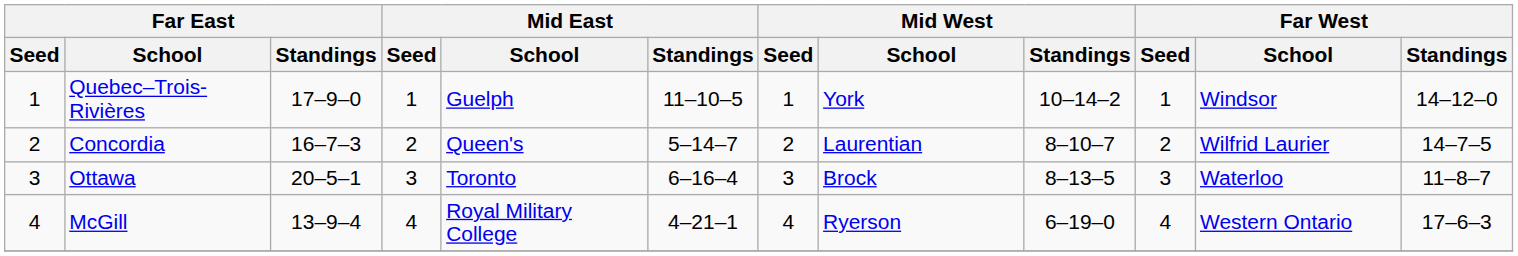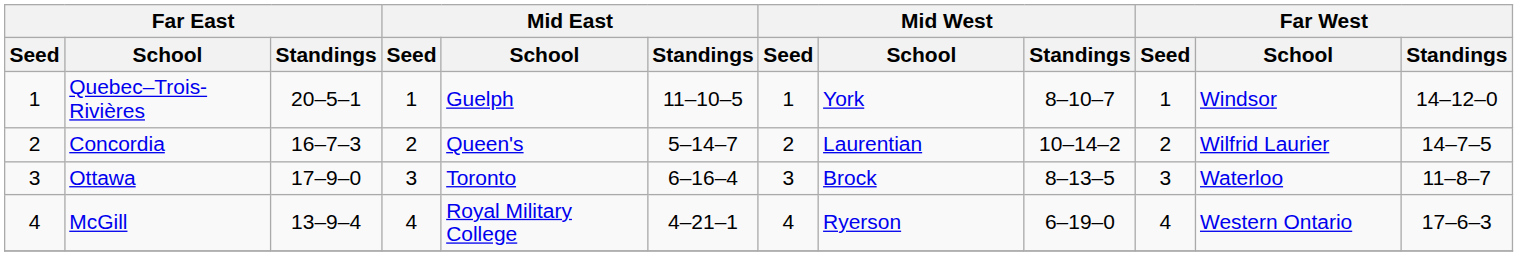 <table class="wikitable">
 <tr>
 <th colspan=3>Far East</th>
 <th colspan=3>Mid East</th>
 <th colspan=3>Mid West</th>
 <th colspan=3>Far West</th>
 </tr>
 <tr>
 <th>Seed</th>
 <th style="width:150px">School</th>
 <th>Standings</th>
 <th>Seed</th>
 <th style="width:150px">School</th>
 <th>Standings</th>
 <th>Seed</th>
 <th style="width:150px">School</th>
 <th>Standings</th>
 <th>Seed</th>
 <th style="width:150px">School</th>
 <th>Standings</th>
 </tr>
 <tr>
 <td align=center>1</td>
 <td><a href='#'>Quebec–Trois-Rivières</a></td>
-<td align=center>17–9–0</td>
+<td align=center>20–5–1</td>
 <td align=center>1</td>
 <td><a href='#'>Guelph</a></td>
 <td align=center>11–10–5</td>
 <td align=center>1</td>
 <td><a href='#'>York</a></td>
-<td align=center>10–14–2</td>
+<td align=center>8–10–7</td>
 <td align=center>1</td>
 <td><a href='#'>Windsor</a></td>
 <td align=center>14–12–0</td>
 </tr>
 <tr>
 <td align=center>2</td>
 <td><a href='#'>Concordia</a></td>
 <td align=center>16–7–3</td>
 <td align=center>2</td>
 <td><a href='#'>Queen's</a></td>
 <td align=center>5–14–7</td>
 <td align=center>2</td>
 <td><a href='#'>Laurentian</a></td>
-<td align=center>8–10–7</td>
+<td align=center>10–14–2</td>
 <td align=center>2</td>
 <td><a href='#'>Wilfrid Laurier</a></td>
 <td align=center>14–7–5</td>
 </tr>
 <tr>
 <td align=center>3</td>
 <td><a href='#'>Ottawa</a></td>
-<td align=center>20–5–1</td>
+<td align=center>17–9–0</td>
 <td align=center>3</td>
 <td><a href='#'>Toronto</a></td>
 <td align=center>6–16–4</td>
 <td align=center>3</td>
 <td><a href='#'>Brock</a></td>
 <td align=center>8–13–5</td>
 <td align=center>3</td>
 <td><a href='#'>Waterloo</a></td>
 <td align=center>11–8–7</td>
 </tr>
 <tr>
 <td align=center>4</td>
 <td><a href='#'>McGill</a></td>
 <td align=center>13–9–4</td>
 <td align=center>4</td>
 <td><a href='#'>Royal Military College</a></td>
 <td align=center>4–21–1</td>
 <td align=center>4</td>
 <td><a href='#'>Ryerson</a></td>
 <td align=center>6–19–0</td>
 <td align=center>4</td>
 <td><a href='#'>Western Ontario</a></td>
 <td align=center>17–6–3</td>
 </tr>
 <tr>
 </tr>
 </table>
